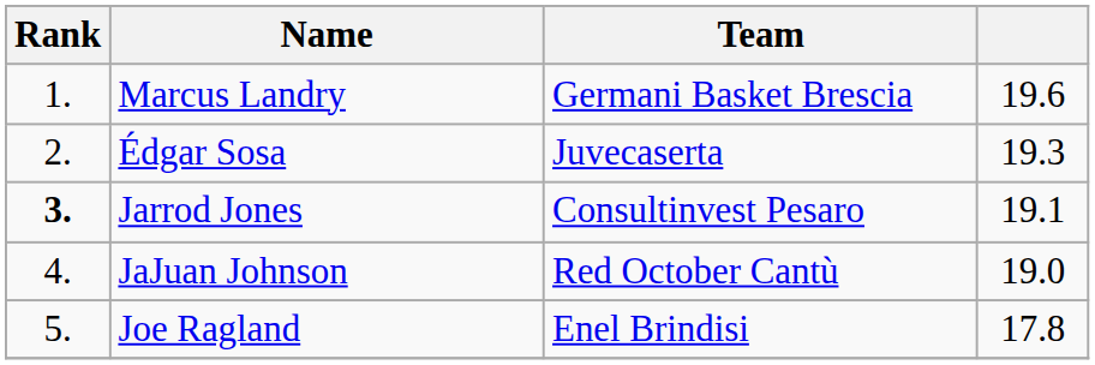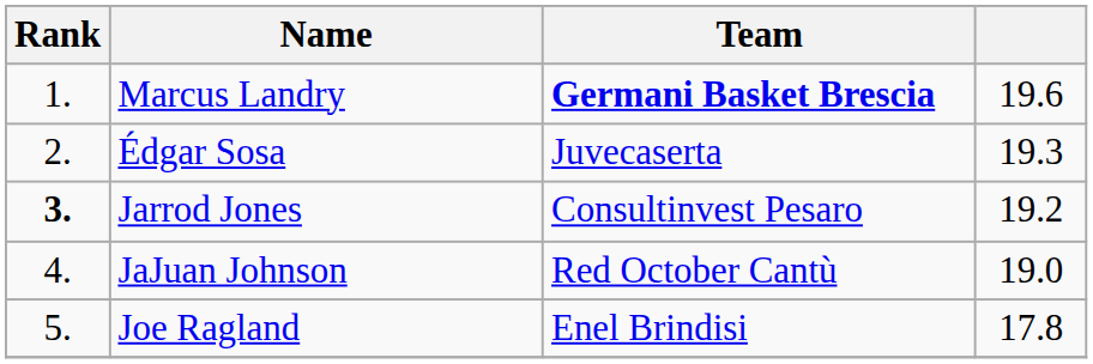 <table class="wikitable" style="text-align: center;">
 <tr>
 <th>Rank</th>
 <th width=180>Name</th>
 <th width=180>Team</th>
 <th width=40></th>
 </tr>
 <tr>
 <td>1.</td>
 <td align="left"> <a href='#'>Marcus Landry</a></td>
-<td style="text-align:left;"><a href='#'>Germani Basket Brescia</a></td>
+<td style="text-align:left;"><strong><a href='#'>Germani Basket Brescia</a></strong></td>
 <td>19.6</td>
 </tr>
 <tr>
 <td>2.</td>
 <td align="left"> <a href='#'>Édgar Sosa</a></td>
 <td style="text-align:left;"><a href='#'>Juvecaserta</a></td>
 <td>19.3</td>
 </tr>
 <tr>
 <td><strong>3.</strong></td>
 <td align="left"> <a href='#'>Jarrod Jones</a></td>
 <td style="text-align:left;"><a href='#'>Consultinvest Pesaro</a></td>
-<td>19.1</td>
+<td>19.2</td>
 </tr>
 <tr>
 <td>4.</td>
 <td align="left"> <a href='#'>JaJuan Johnson</a></td>
 <td style="text-align:left;"><a href='#'>Red October Cantù</a></td>
 <td>19.0</td>
 </tr>
 <tr>
 <td>5.</td>
 <td align="left"> <a href='#'>Joe Ragland</a></td>
 <td style="text-align:left;"><a href='#'>Enel Brindisi</a></td>
 <td>17.8</td>
 </tr>
 <tr>
 </tr>
 </table>
